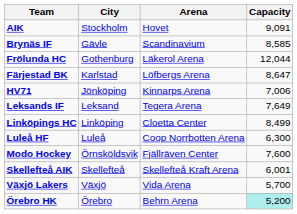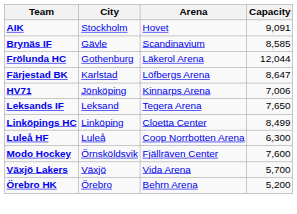 <table class="wikitable sortable">
 <tr>
 <th>Team</th>
 <th>City</th>
 <th>Arena</th>
 <th>Capacity</th>
 </tr>
 <tr>
 <td><strong><a href='#'>AIK</a></strong></td>
 <td><a href='#'>Stockholm</a></td>
 <td><a href='#'>Hovet</a></td>
 <td align="right">9,091</td>
 </tr>
 <tr>
 <td><strong><a href='#'>Brynäs IF</a></strong></td>
 <td><a href='#'>Gävle</a></td>
 <td><a href='#'>Scandinavium</a></td>
 <td align="right">8,585</td>
 </tr>
 <tr>
 <td><strong><a href='#'>Frölunda HC</a></strong></td>
 <td><a href='#'>Gothenburg</a></td>
 <td><a href='#'>Läkerol Arena</a></td>
 <td align="right">12,044</td>
 </tr>
 <tr>
 <td><strong><a href='#'>Färjestad BK</a></strong></td>
 <td><a href='#'>Karlstad</a></td>
 <td><a href='#'>Löfbergs Arena</a></td>
 <td align="right">8,647</td>
 </tr>
 <tr>
 <td><strong><a href='#'>HV71</a></strong></td>
 <td><a href='#'>Jönköping</a></td>
 <td><a href='#'>Kinnarps Arena</a></td>
 <td align="right">7,006</td>
 </tr>
 <tr>
 <td><strong><a href='#'>Leksands IF</a></strong></td>
 <td><a href='#'>Leksand</a></td>
 <td><a href='#'>Tegera Arena</a></td>
-<td align="right">7,649</td>
+<td align="right">7,650</td>
 </tr>
 <tr>
 <td><strong><a href='#'>Linköpings HC</a></strong></td>
 <td><a href='#'>Linköping</a></td>
 <td><a href='#'>Cloetta Center</a></td>
 <td align="right">8,499</td>
 </tr>
 <tr>
 <td><strong><a href='#'>Luleå HF</a></strong></td>
 <td><a href='#'>Luleå</a></td>
 <td><a href='#'>Coop Norrbotten Arena</a></td>
 <td align="right">6,300</td>
 </tr>
 <tr>
 <td><strong><a href='#'>Modo Hockey</a></strong></td>
 <td><a href='#'>Örnsköldsvik</a></td>
 <td><a href='#'>Fjällräven Center</a></td>
 <td align="right">7,600</td>
 </tr>
 <tr>
-<td><strong><a href='#'>Skellefteå AIK</a></strong></td>
-<td><a href='#'>Skellefteå</a></td>
-<td><a href='#'>Skellefteå Kraft Arena</a></td>
-<td align="right">6,001</td>
-</tr>
-<tr>
 <td><strong><a href='#'>Växjö Lakers</a></strong></td>
 <td><a href='#'>Växjö</a></td>
 <td><a href='#'>Vida Arena</a></td>
 <td align="right">5,700</td>
 </tr>
 <tr>
 <td><strong><a href='#'>Örebro HK</a></strong></td>
 <td><a href='#'>Örebro</a></td>
 <td><a href='#'>Behrn Arena</a></td>
-<td align="right" style="background: paleturquoise;">5,200</td>
+<td align="right">5,200</td>
 </tr>
 </table>
